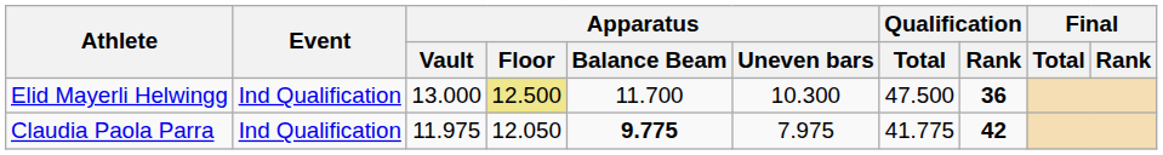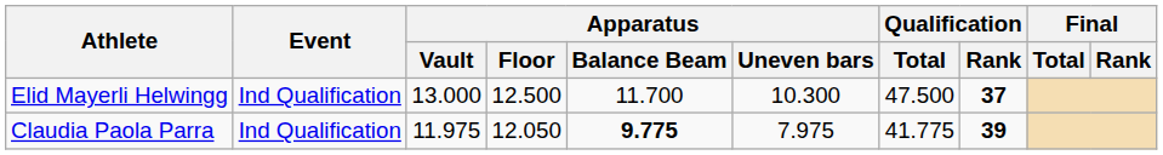 <table class="wikitable" style="font-size:90%">
 <tr>
 <th rowspan="2">Athlete</th>
 <th rowspan="2">Event</th>
 <th colspan = "4">Apparatus</th>
 <th colspan = "2">Qualification</th>
 <th colspan = "2">Final</th>
 </tr>
 <tr>
 <th>Vault</th>
 <th>Floor</th>
 <th>Balance Beam</th>
 <th>Uneven bars</th>
 <th>Total</th>
 <th>Rank</th>
 <th>Total</th>
 <th>Rank</th>
 </tr>
 <tr>
 <td><a href='#'>Elid Mayerli Helwingg</a></td>
 <td><a href='#'>Ind Qualification</a></td>
 <td align=center>13.000</td>
-<td align=center style="background: khaki;">12.500</td>
+<td align=center>12.500</td>
 <td align=center>11.700</td>
 <td align=center>10.300</td>
 <td align=center>47.500</td>
-<td align=center><strong>36</strong></td>
+<td align=center><strong>37</strong></td>
 <td align=center colspan=2 bgcolor=wheat></td>
 </tr>
 <tr>
 <td><a href='#'>Claudia Paola Parra</a></td>
 <td><a href='#'>Ind Qualification</a></td>
 <td align=center>11.975</td>
 <td align=center>12.050</td>
 <td align=center><strong>9.775</strong></td>
 <td align=center>7.975</td>
 <td align=center>41.775</td>
-<td align=center><strong>42</strong></td>
+<td align=center><strong>39</strong></td>
 <td align=center colspan=2 bgcolor=wheat></td>
 </tr>
 </table>
